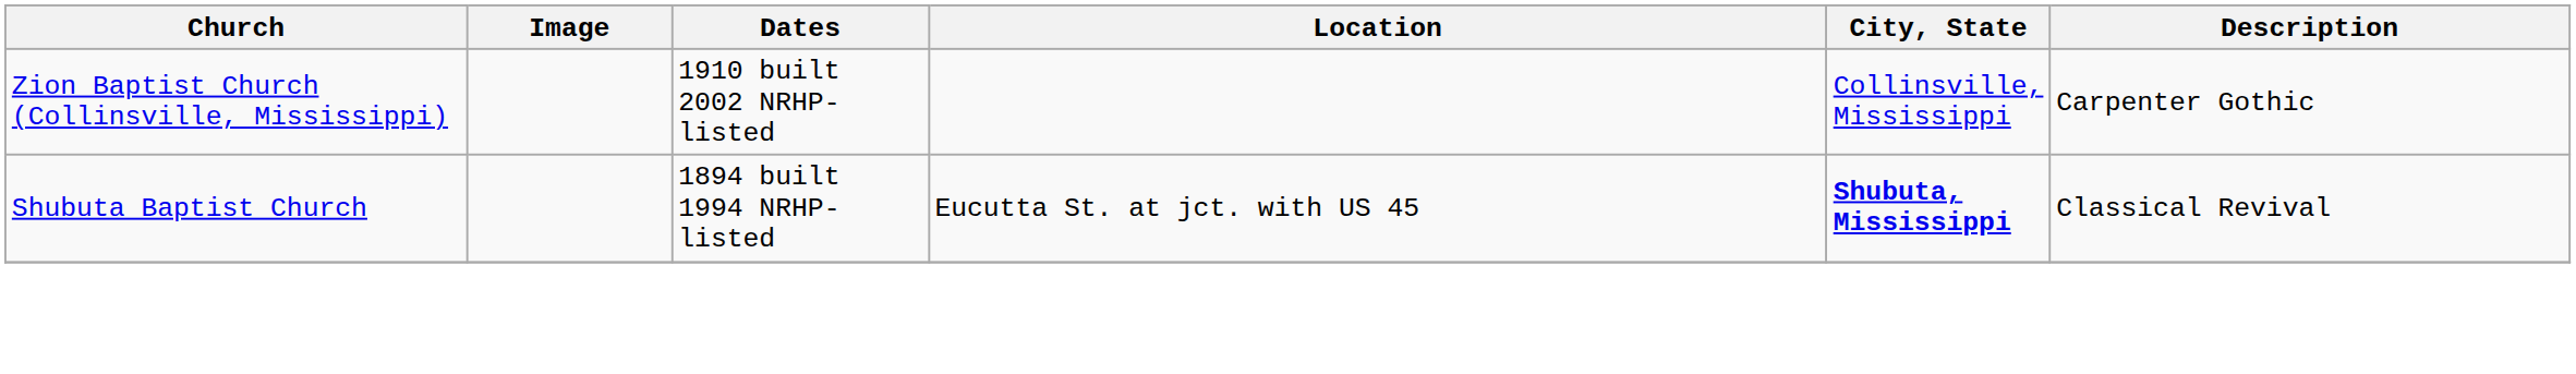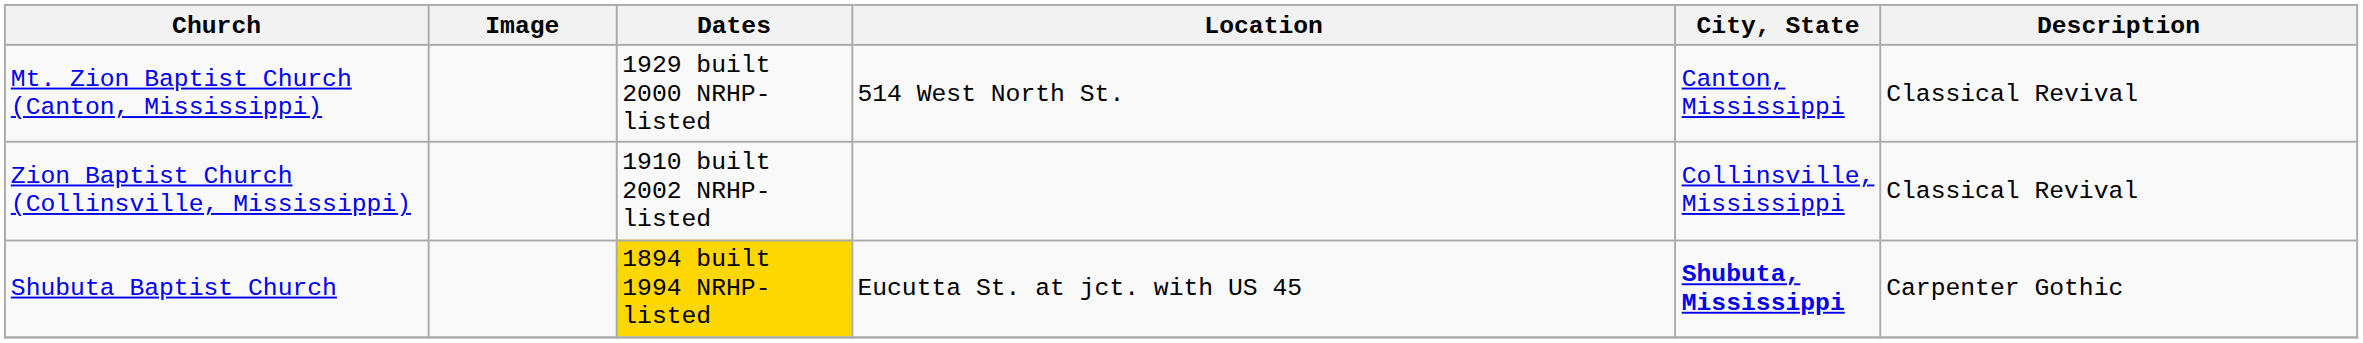 <table class="wikitable sortable" style="width:98%">
 <tr>
 <th width = 18%><strong>Church</strong></th>
 <th width = 8% class="unsortable"><strong>Image</strong></th>
 <th width = 10%><strong>Dates</strong></th>
 <th><strong>Location</strong></th>
 <th width = 8%><strong>City, State</strong></th>
 <th class="unsortable"><strong>Description</strong></th>
 </tr>
 <tr ->
+<td><a href='#'>Mt. Zion Baptist Church (Canton, Mississippi)</a></td>
+<td></td>
+<td>1929 built<br>2000 NRHP-listed</td>
+<td>514 West North St.<br><small></small></td>
+<td><a href='#'>Canton, Mississippi</a></td>
+<td>Classical Revival</td>
+</tr>
+<tr ->
 <td><a href='#'>Zion Baptist Church (Collinsville, Mississippi)</a></td>
 <td></td>
 <td>1910 built<br>2002 NRHP-listed</td>
 <td><small></small></td>
 <td><a href='#'>Collinsville, Mississippi</a></td>
-<td>Carpenter Gothic</td>
+<td>Classical Revival</td>
 </tr>
 <tr ->
 <td><a href='#'>Shubuta Baptist Church</a></td>
 <td></td>
-<td>1894 built<br>1994 NRHP-listed</td>
+<td style="background: gold;">1894 built<br>1994 NRHP-listed</td>
 <td>Eucutta St. at jct. with US 45<br><small></small></td>
 <td><strong><a href='#'>Shubuta, Mississippi</a></strong></td>
-<td>Classical Revival</td>
+<td>Carpenter Gothic</td>
 </tr>
 <tr ->
 </tr>
 </table>
